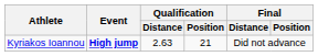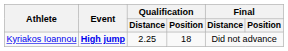 <table class=wikitable style="font-size:90%">
 <tr>
 <th rowspan="2">Athlete</th>
 <th rowspan="2">Event</th>
 <th colspan="2">Qualification</th>
 <th colspan="2">Final</th>
 </tr>
 <tr style="font-size:95%">
 <th>Distance</th>
 <th>Position</th>
 <th>Distance</th>
 <th>Position</th>
 </tr>
 <tr align=center>
 <td align=left><a href='#'>Kyriakos Ioannou</a></td>
 <td align=left><strong><a href='#'>High jump</a></strong></td>
-<td>2.63</td>
-<td>21</td>
+<td>2.25</td>
+<td>18</td>
 <td colspan=2>Did not advance</td>
 </tr>
 </table>
